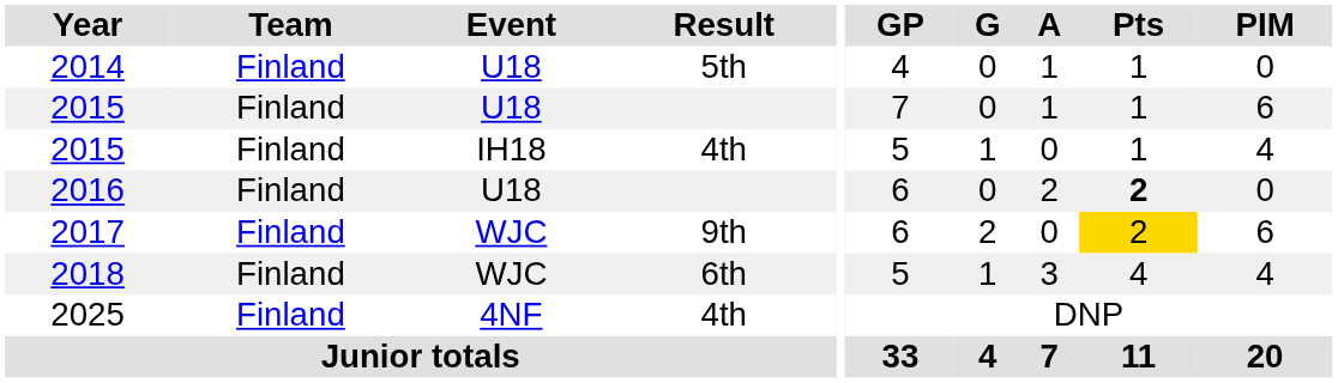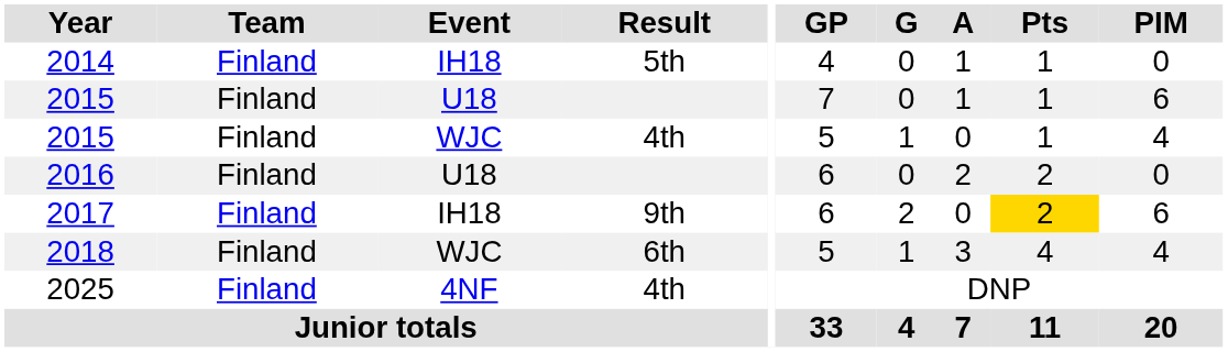 <table border="0" cellpadding="1" cellspacing="0" ID="Table3" style="text-align:center; width:40em;">
 <tr bgcolor="#e0e0e0">
 <th>Year</th>
 <th>Team</th>
 <th>Event</th>
 <th>Result</th>
 <th rowspan="99" bgcolor="#ffffff"></th>
 <th>GP</th>
 <th>G</th>
 <th>A</th>
 <th>Pts</th>
 <th>PIM</th>
 </tr>
 <tr>
 <td><a href='#'>2014</a></td>
 <td><a href='#'>Finland</a></td>
-<td><a href='#'>U18</a></td>
+<td><a href='#'>IH18</a></td>
 <td>5th</td>
 <td>4</td>
 <td>0</td>
 <td>1</td>
 <td>1</td>
 <td>0</td>
 </tr>
 <tr bgcolor="#f0f0f0">
 <td><a href='#'>2015</a></td>
 <td>Finland</td>
 <td><a href='#'>U18</a></td>
 <td></td>
 <td>7</td>
 <td>0</td>
 <td>1</td>
 <td>1</td>
 <td>6</td>
 </tr>
 <tr>
 <td><a href='#'>2015</a></td>
 <td>Finland</td>
-<td>IH18</td>
+<td><a href='#'>WJC</a></td>
 <td>4th</td>
 <td>5</td>
 <td>1</td>
 <td>0</td>
 <td>1</td>
 <td>4</td>
 </tr>
 <tr bgcolor="#f0f0f0">
 <td><a href='#'>2016</a></td>
 <td>Finland</td>
 <td>U18</td>
 <td></td>
 <td>6</td>
 <td>0</td>
 <td>2</td>
-<td><strong>2</strong></td>
+<td>2</td>
 <td>0</td>
 </tr>
 <tr>
 <td><a href='#'>2017</a></td>
 <td><a href='#'>Finland</a></td>
-<td><a href='#'>WJC</a></td>
+<td>IH18</td>
 <td>9th</td>
 <td>6</td>
 <td>2</td>
 <td>0</td>
 <td style="background: gold;">2</td>
 <td>6</td>
 </tr>
 <tr bgcolor="#f0f0f0">
 <td><a href='#'>2018</a></td>
 <td>Finland</td>
 <td>WJC</td>
 <td>6th</td>
 <td>5</td>
 <td>1</td>
 <td>3</td>
 <td>4</td>
 <td>4</td>
 </tr>
 <tr>
 <td>2025</td>
 <td><a href='#'>Finland</a></td>
 <td><a href='#'>4NF</a></td>
 <td>4th</td>
 <td colspan="5">DNP</td>
 </tr>
 <tr bgcolor="#e0e0e0">
 <th colspan="4">Junior totals</th>
 <th>33</th>
 <th>4</th>
 <th>7</th>
 <th>11</th>
 <th>20</th>
 </tr>
 </table>
